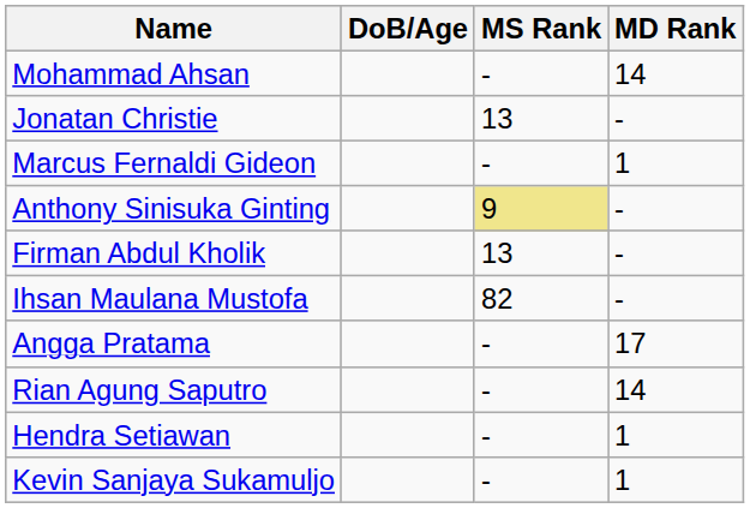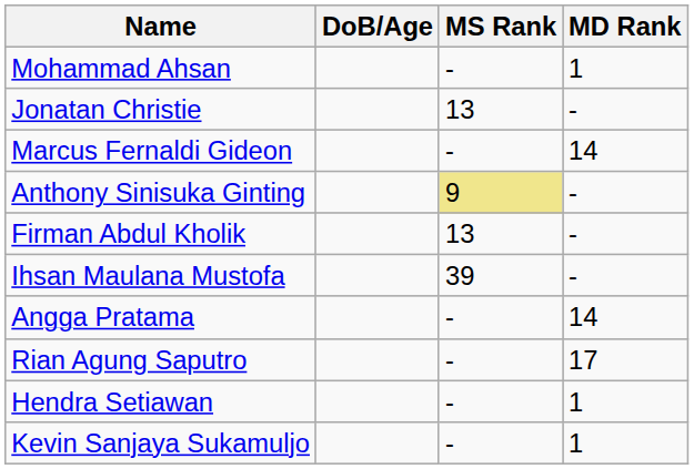 <table class="wikitable" style="text-align: left; font-size:95%;">
 <tr>
 <th>Name</th>
 <th>DoB/Age</th>
 <th>MS Rank</th>
 <th>MD Rank</th>
 </tr>
 <tr>
 <td><a href='#'>Mohammad Ahsan</a></td>
 <td></td>
 <td>-</td>
-<td>14</td>
+<td>1</td>
 </tr>
 <tr>
 <td><a href='#'>Jonatan Christie</a></td>
 <td></td>
 <td>13</td>
 <td>-</td>
 </tr>
 <tr>
 <td><a href='#'>Marcus Fernaldi Gideon</a></td>
 <td></td>
 <td>-</td>
-<td>1</td>
+<td>14</td>
 </tr>
 <tr>
 <td><a href='#'>Anthony Sinisuka Ginting</a></td>
 <td></td>
 <td style="background: khaki;">9</td>
 <td>-</td>
 </tr>
 <tr>
 <td><a href='#'>Firman Abdul Kholik</a></td>
 <td></td>
 <td>13</td>
 <td>-</td>
 </tr>
 <tr>
 <td><a href='#'>Ihsan Maulana Mustofa</a></td>
 <td></td>
-<td>82</td>
+<td>39</td>
 <td>-</td>
 </tr>
 <tr>
 <td><a href='#'>Angga Pratama</a></td>
 <td></td>
 <td>-</td>
-<td>17</td>
+<td>14</td>
 </tr>
 <tr>
 <td><a href='#'>Rian Agung Saputro</a></td>
 <td></td>
 <td>-</td>
-<td>14</td>
+<td>17</td>
 </tr>
 <tr>
 <td><a href='#'>Hendra Setiawan</a></td>
 <td></td>
 <td>-</td>
 <td>1</td>
 </tr>
 <tr>
 <td><a href='#'>Kevin Sanjaya Sukamuljo</a></td>
 <td></td>
 <td>-</td>
 <td>1</td>
 </tr>
 </table>
